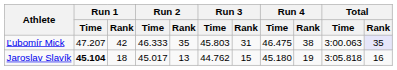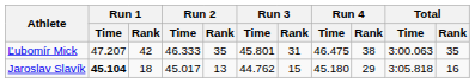 <table class="wikitable" border="1" style="font-size:90%">
 <tr>
 <th rowspan="2">Athlete</th>
 <th colspan="2">Run 1</th>
 <th colspan="2">Run 2</th>
 <th colspan="2">Run 3</th>
 <th colspan="2">Run 4</th>
 <th colspan="2">Total</th>
 </tr>
 <tr>
 <th>Time</th>
 <th>Rank</th>
 <th>Time</th>
 <th>Rank</th>
 <th>Time</th>
 <th>Rank</th>
 <th>Time</th>
 <th>Rank</th>
 <th>Time</th>
 <th>Rank</th>
 </tr>
 <tr>
 <td><a href='#'>Ľubomír Mick</a></td>
 <td align="center">47.207</td>
 <td align="center">42</td>
 <td align="center">46.333</td>
 <td align="center">35</td>
-<td align="center">45.803</td>
+<td align="center">45.801</td>
 <td align="center">31</td>
 <td align="center">46.475</td>
 <td align="center">38</td>
 <td align="center">3:00.063</td>
-<td align="center" style="background: lavender;">35</td>
+<td align="center">35</td>
 </tr>
 <tr>
 <td><a href='#'>Jaroslav Slavík</a></td>
 <td align="center"><strong>45.104</strong></td>
 <td align="center">18</td>
 <td align="center">45.017</td>
 <td align="center">13</td>
 <td align="center">44.762</td>
 <td align="center">15</td>
 <td align="center">45.180</td>
-<td align="center">19</td>
+<td align="center">29</td>
 <td align="center">3:05.818</td>
 <td align="center">16</td>
 </tr>
 </table>
